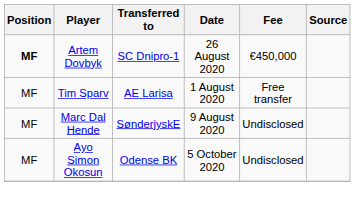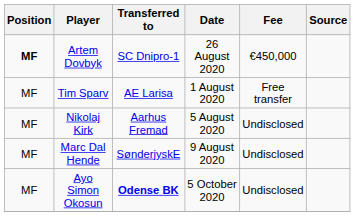 <table class="wikitable sortable" style="width:75%; font-size:95%; text-align:center;">
 <tr>
 <th>Position</th>
 <th>Player</th>
 <th>Transferred to</th>
 <th>Date</th>
 <th>Fee</th>
 <th>Source</th>
 </tr>
 <tr>
 <td><strong>MF</strong></td>
 <td> <a href='#'>Artem Dovbyk</a></td>
 <td> <a href='#'>SC Dnipro-1</a></td>
 <td>26 August 2020</td>
 <td>€450,000</td>
 <td></td>
 </tr>
 <tr>
 <td>MF</td>
 <td> <a href='#'>Tim Sparv</a></td>
 <td> <a href='#'>AE Larisa</a></td>
 <td>1 August 2020</td>
 <td>Free transfer</td>
 <td></td>
 </tr>
 <tr>
 <td>MF</td>
+<td> <a href='#'>Nikolaj Kirk</a></td>
+<td> <a href='#'>Aarhus Fremad</a></td>
+<td>5 August 2020</td>
+<td>Undisclosed</td>
+<td></td>
+</tr>
+<tr>
+<td>MF</td>
 <td> <a href='#'>Marc Dal Hende</a></td>
 <td> <a href='#'>SønderjyskE</a></td>
 <td>9 August 2020</td>
 <td>Undisclosed</td>
 <td></td>
 </tr>
 <tr>
 <td>MF</td>
 <td> <a href='#'>Ayo Simon Okosun</a></td>
-<td> <a href='#'>Odense BK</a></td>
+<td><strong> <a href='#'>Odense BK</a></strong></td>
 <td>5 October 2020</td>
 <td>Undisclosed</td>
 <td></td>
 </tr>
 <tr>
 </tr>
 </table>
